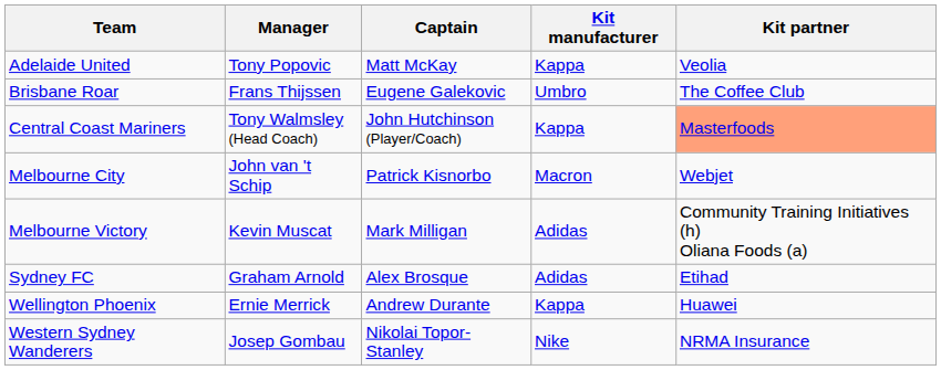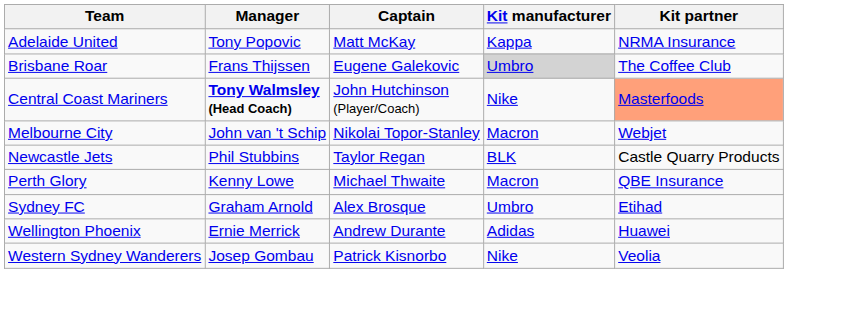 <table class="wikitable">
 <tr>
 <th>Team</th>
 <th>Manager</th>
 <th>Captain</th>
 <th><a href='#'>Kit</a> manufacturer</th>
 <th>Kit partner</th>
 </tr>
 <tr>
 <td><a href='#'>Adelaide United</a></td>
 <td> <a href='#'>Tony Popovic</a></td>
 <td> <a href='#'>Matt McKay</a></td>
 <td><a href='#'>Kappa</a></td>
-<td><a href='#'>Veolia</a></td>
+<td><a href='#'>NRMA Insurance</a></td>
 </tr>
 <tr>
 <td><a href='#'>Brisbane Roar</a></td>
 <td> <a href='#'>Frans Thijssen</a></td>
 <td> <a href='#'>Eugene Galekovic</a></td>
-<td><a href='#'>Umbro</a></td>
+<td style="background: lightgrey;"><a href='#'>Umbro</a></td>
 <td><a href='#'>The Coffee Club</a></td>
 </tr>
 <tr>
 <td><a href='#'>Central Coast Mariners</a></td>
-<td> <a href='#'>Tony Walmsley</a><br><small>(Head Coach)</small></td>
+<td><strong> <a href='#'>Tony Walmsley</a><br><small>(Head Coach)</small></strong></td>
 <td> <a href='#'>John Hutchinson</a><br><small>(Player/Coach)</small></td>
-<td><a href='#'>Kappa</a></td>
+<td><a href='#'>Nike</a></td>
 <td style="background: lightsalmon;"><a href='#'>Masterfoods</a></td>
 </tr>
 <tr>
 <td><a href='#'>Melbourne City</a></td>
 <td> <a href='#'>John van 't Schip</a></td>
-<td> <a href='#'>Patrick Kisnorbo</a></td>
+<td> <a href='#'>Nikolai Topor-Stanley</a></td>
 <td><a href='#'>Macron</a></td>
 <td><a href='#'>Webjet</a></td>
 </tr>
 <tr>
-<td><a href='#'>Melbourne Victory</a></td>
-<td> <a href='#'>Kevin Muscat</a></td>
-<td> <a href='#'>Mark Milligan</a></td>
-<td><a href='#'>Adidas</a></td>
-<td>Community Training Initiatives (h)<br>Oliana Foods (a)</td>
+<td><a href='#'>Newcastle Jets</a></td>
+<td> <a href='#'>Phil Stubbins</a></td>
+<td> <a href='#'>Taylor Regan</a></td>
+<td><a href='#'>BLK</a></td>
+<td>Castle Quarry Products</td>
+</tr>
+<tr>
+<td><a href='#'>Perth Glory</a></td>
+<td> <a href='#'>Kenny Lowe</a></td>
+<td> <a href='#'>Michael Thwaite</a></td>
+<td><a href='#'>Macron</a></td>
+<td><a href='#'>QBE Insurance</a></td>
 </tr>
 <tr>
 <td><a href='#'>Sydney FC</a></td>
 <td> <a href='#'>Graham Arnold</a></td>
 <td> <a href='#'>Alex Brosque</a></td>
-<td><a href='#'>Adidas</a></td>
+<td><a href='#'>Umbro</a></td>
 <td><a href='#'>Etihad</a></td>
 </tr>
 <tr>
 <td><a href='#'>Wellington Phoenix</a></td>
 <td> <a href='#'>Ernie Merrick</a></td>
 <td> <a href='#'>Andrew Durante</a></td>
-<td><a href='#'>Kappa</a></td>
+<td><a href='#'>Adidas</a></td>
 <td><a href='#'>Huawei</a></td>
 </tr>
 <tr>
 <td><a href='#'>Western Sydney Wanderers</a></td>
 <td> <a href='#'>Josep Gombau</a></td>
-<td> <a href='#'>Nikolai Topor-Stanley</a></td>
+<td> <a href='#'>Patrick Kisnorbo</a></td>
 <td><a href='#'>Nike</a></td>
-<td><a href='#'>NRMA Insurance</a></td>
+<td><a href='#'>Veolia</a></td>
 </tr>
 </table>
